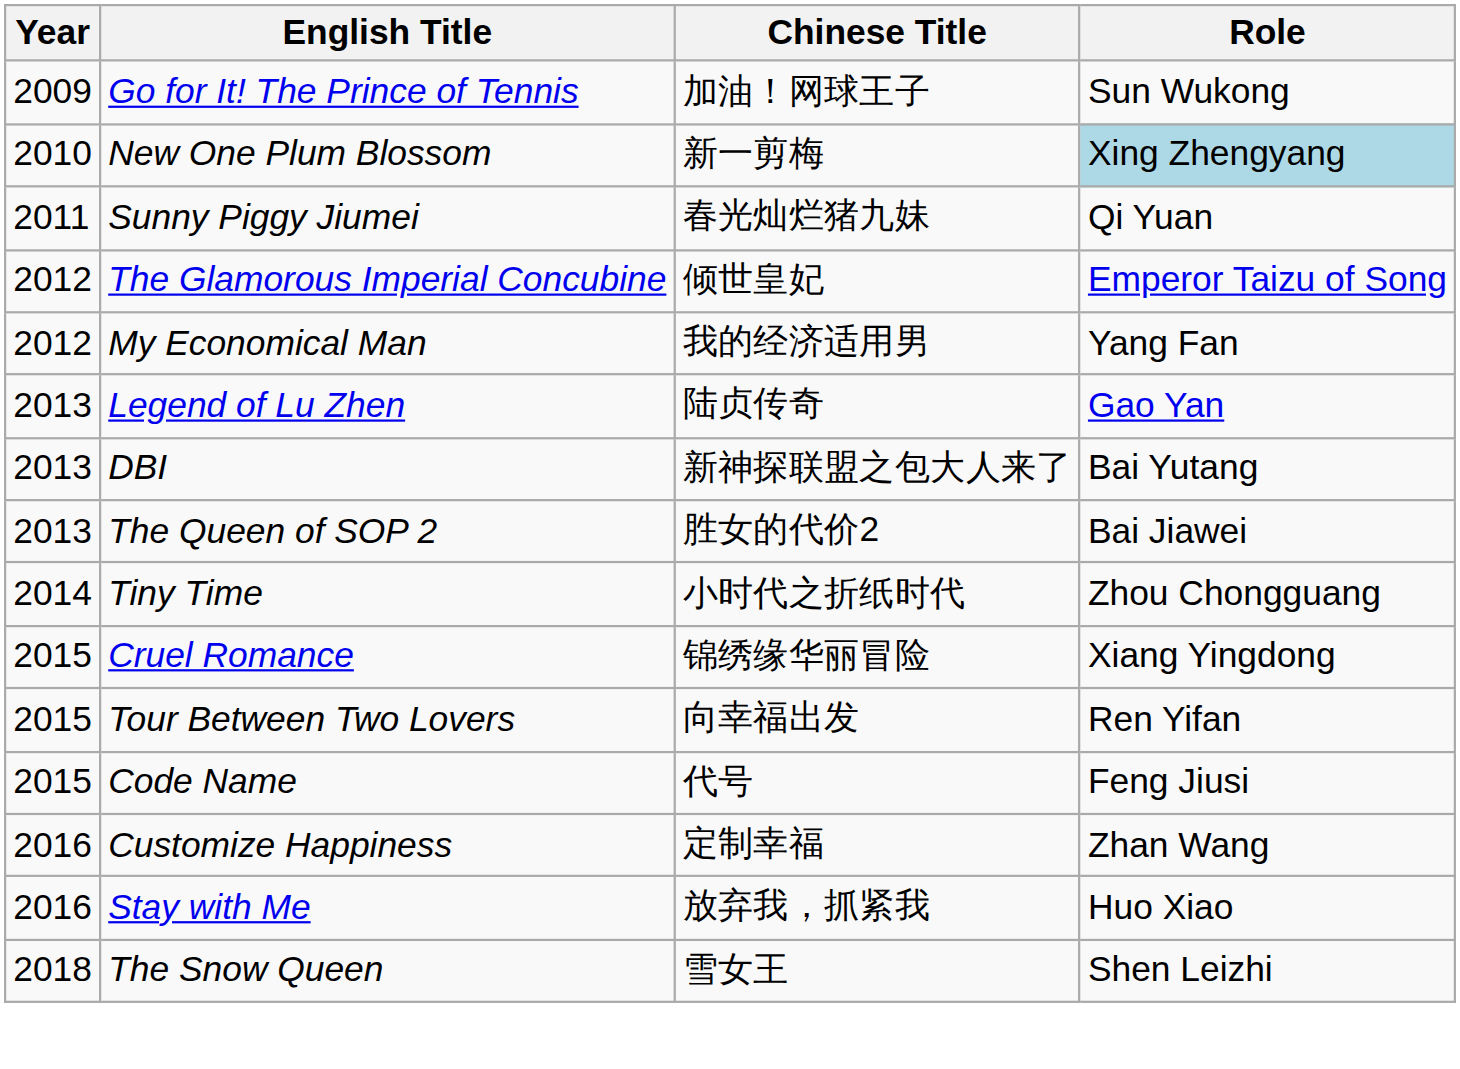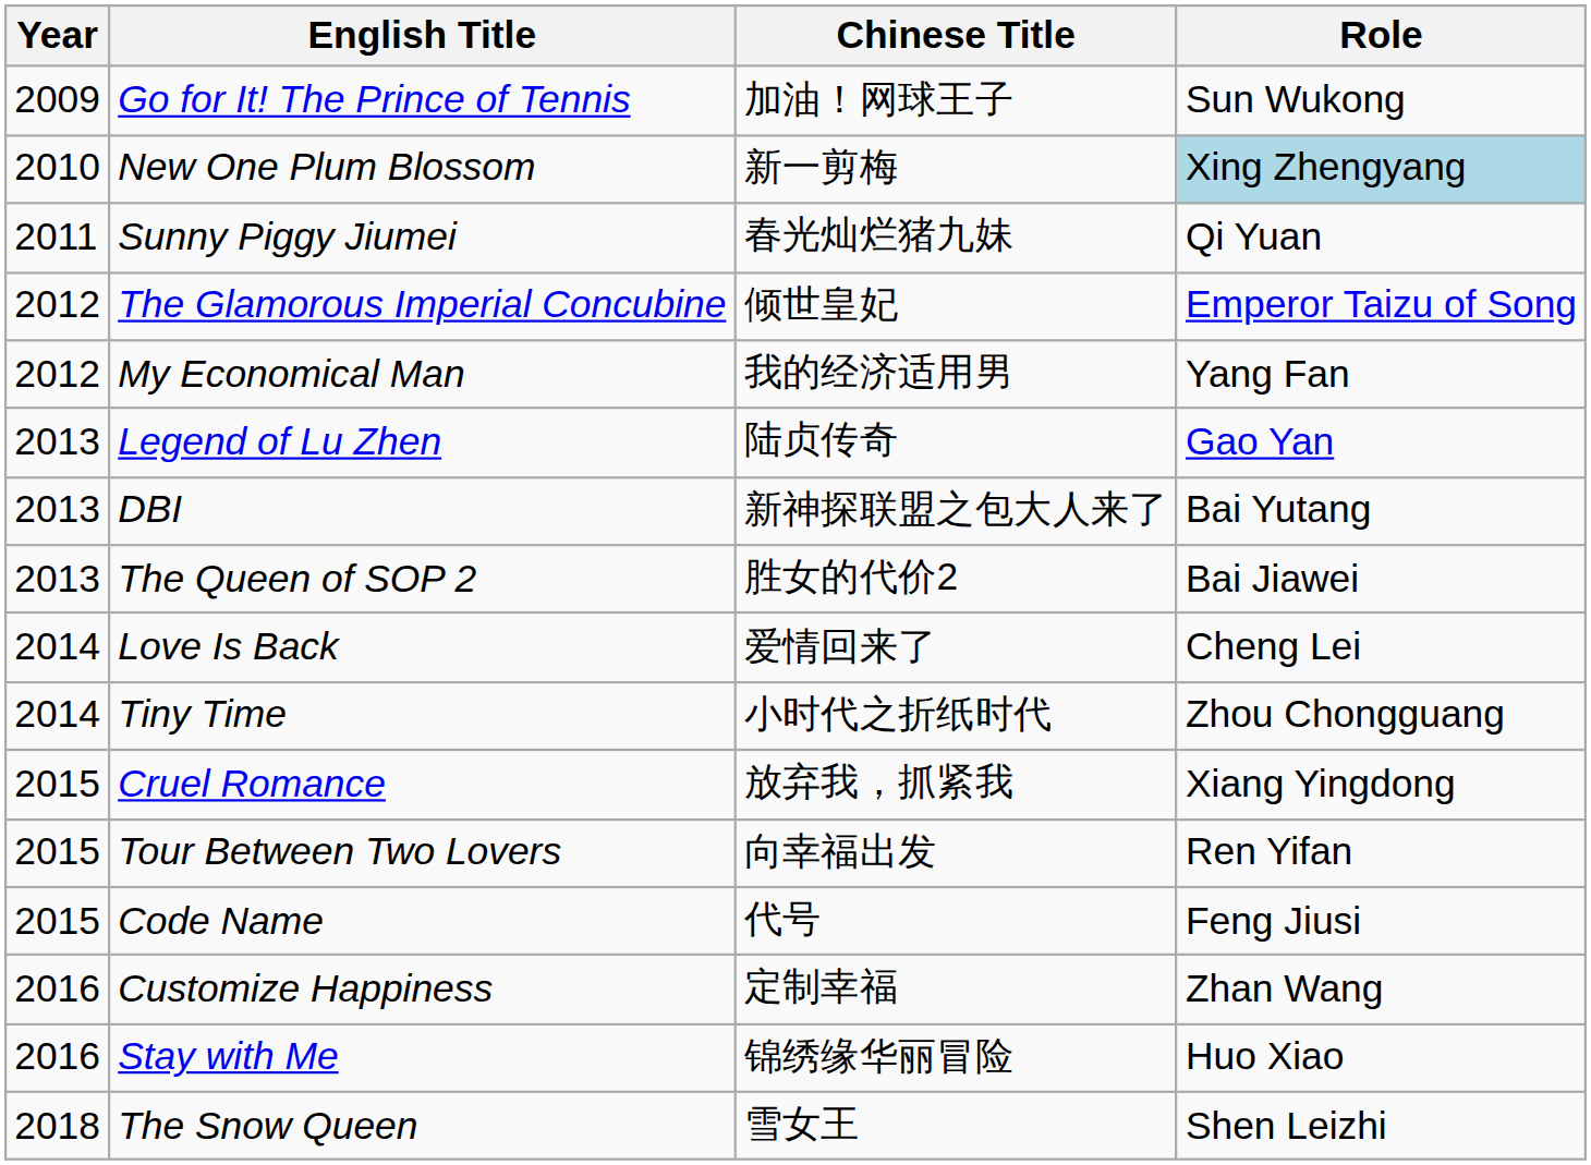 <table class="wikitable">
 <tr>
 <th>Year</th>
 <th>English Title</th>
 <th>Chinese Title</th>
 <th>Role</th>
 </tr>
 <tr>
 <td>2009</td>
 <td><em><a href='#'>Go for It! The Prince of Tennis</a></em></td>
 <td>加油！网球王子</td>
 <td>Sun Wukong</td>
 </tr>
 <tr>
 <td>2010</td>
 <td><em>New One Plum Blossom</em></td>
 <td>新一剪梅</td>
 <td style="background: lightblue;">Xing Zhengyang</td>
 </tr>
 <tr>
 <td>2011</td>
 <td><em>Sunny Piggy Jiumei</em></td>
 <td>春光灿烂猪九妹</td>
 <td>Qi Yuan</td>
 </tr>
 <tr>
 <td>2012</td>
 <td><em><a href='#'>The Glamorous Imperial Concubine</a></em></td>
 <td>倾世皇妃</td>
 <td><a href='#'>Emperor Taizu of Song</a></td>
 </tr>
 <tr>
 <td>2012</td>
 <td><em>My Economical Man</em></td>
 <td>我的经济适用男</td>
 <td>Yang Fan</td>
 </tr>
 <tr>
 <td>2013</td>
 <td><em><a href='#'>Legend of Lu Zhen</a></em></td>
 <td>陆贞传奇</td>
 <td><a href='#'>Gao Yan</a></td>
 </tr>
 <tr>
 <td>2013</td>
 <td><em>DBI</em></td>
 <td>新神探联盟之包大人来了</td>
 <td>Bai Yutang</td>
 </tr>
 <tr>
 <td>2013</td>
 <td><em>The Queen of SOP 2</em></td>
 <td>胜女的代价2</td>
 <td>Bai Jiawei</td>
 </tr>
 <tr>
 <td>2014</td>
+<td><em>Love Is Back</em></td>
+<td>爱情回来了</td>
+<td>Cheng Lei</td>
+</tr>
+<tr>
+<td>2014</td>
 <td><em>Tiny Time</em></td>
 <td>小时代之折纸时代</td>
 <td>Zhou Chongguang</td>
 </tr>
 <tr>
 <td>2015</td>
 <td><em><a href='#'>Cruel Romance</a></em></td>
-<td>锦绣缘华丽冒险</td>
+<td>放弃我，抓紧我</td>
 <td>Xiang Yingdong</td>
 </tr>
 <tr>
 <td>2015</td>
 <td><em>Tour Between Two Lovers</em></td>
 <td>向幸福出发</td>
 <td>Ren Yifan</td>
 </tr>
 <tr>
 <td>2015</td>
 <td><em>Code Name</em></td>
 <td>代号</td>
 <td>Feng Jiusi</td>
 </tr>
 <tr>
 <td>2016</td>
 <td><em>Customize Happiness</em></td>
 <td>定制幸福</td>
 <td>Zhan Wang</td>
 </tr>
 <tr>
 <td>2016</td>
 <td><em><a href='#'>Stay with Me</a></em></td>
-<td>放弃我，抓紧我</td>
+<td>锦绣缘华丽冒险</td>
 <td>Huo Xiao</td>
 </tr>
 <tr>
 <td>2018</td>
 <td><em>The Snow Queen</em></td>
 <td>雪女王</td>
 <td>Shen Leizhi</td>
 </tr>
 </table>
